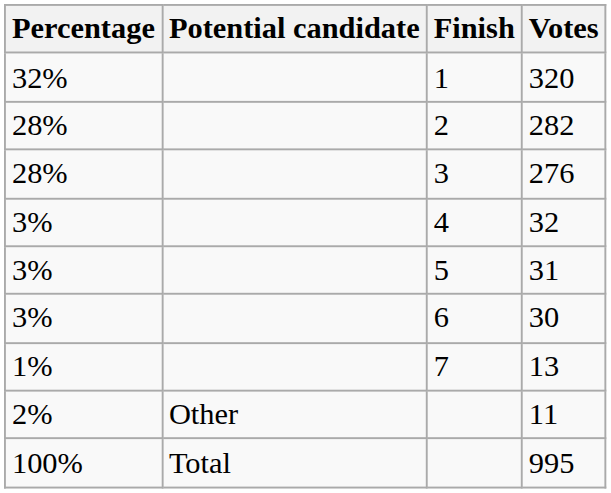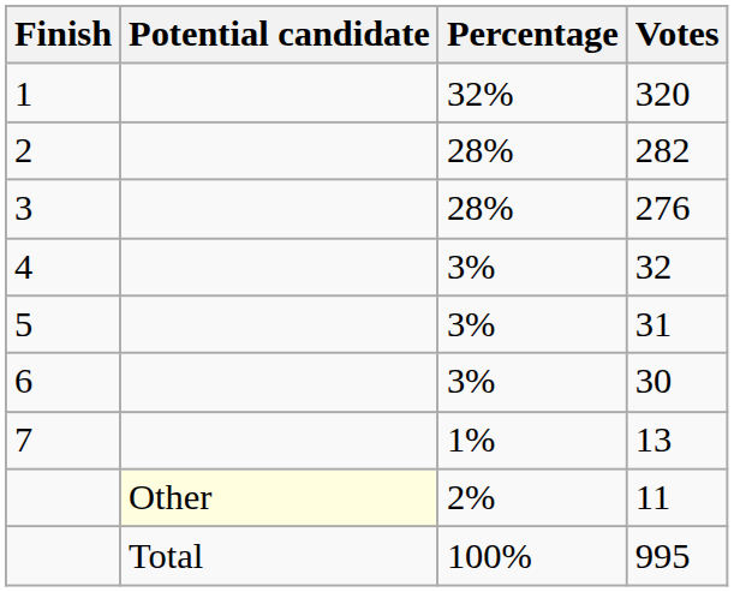 <table class="wikitable sortable">
 <tr>
+<th>Finish</th>
+<th>Potential candidate</th>
 <th>Percentage</th>
-<th>Potential candidate</th>
-<th>Finish</th>
 <th>Votes</th>
 </tr>
 <tr>
+<td>1</td>
+<td></td>
 <td>32%</td>
-<td></td>
-<td>1</td>
 <td>320</td>
 </tr>
 <tr>
+<td>2</td>
+<td></td>
 <td>28%</td>
-<td></td>
-<td>2</td>
 <td>282</td>
 </tr>
 <tr>
+<td>3</td>
+<td></td>
 <td>28%</td>
-<td></td>
-<td>3</td>
 <td>276</td>
 </tr>
 <tr>
+<td>4</td>
+<td></td>
 <td>3%</td>
-<td></td>
-<td>4</td>
 <td>32</td>
 </tr>
 <tr>
+<td>5</td>
+<td></td>
 <td>3%</td>
-<td></td>
-<td>5</td>
 <td>31</td>
 </tr>
 <tr>
+<td>6</td>
+<td></td>
 <td>3%</td>
-<td></td>
-<td>6</td>
 <td>30</td>
 </tr>
 <tr>
+<td>7</td>
+<td></td>
 <td>1%</td>
-<td></td>
-<td>7</td>
 <td>13</td>
 </tr>
 <tr>
+<td></td>
+<td style="background: lightyellow;">Other</td>
 <td>2%</td>
-<td>Other</td>
-<td></td>
 <td>11</td>
 </tr>
 <tr>
+<td></td>
+<td>Total</td>
 <td>100%</td>
-<td>Total</td>
-<td></td>
 <td>995</td>
 </tr>
 </table>
